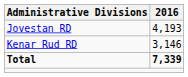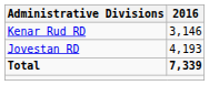 <table class="wikitable">
 <tr>
 <th>Administrative Divisions</th>
 <th>2016</th>
 </tr>
 <tr>
+<td><a href='#'>Kenar Rud RD</a></td>
+<td style="text-align: right;">3,146</td>
+</tr>
+<tr>
 <td><a href='#'>Jovestan RD</a></td>
 <td style="text-align: right;">4,193</td>
-</tr>
-<tr>
-<td><a href='#'>Kenar Rud RD</a></td>
-<td style="text-align: right;">3,146</td>
 </tr>
 <tr>
 <td><strong>Total</strong></td>
 <td style="text-align: right;"><strong>7,339</strong></td>
 </tr>
 <tr>
 <td colspan=2></td>
 </tr>
 </table>
